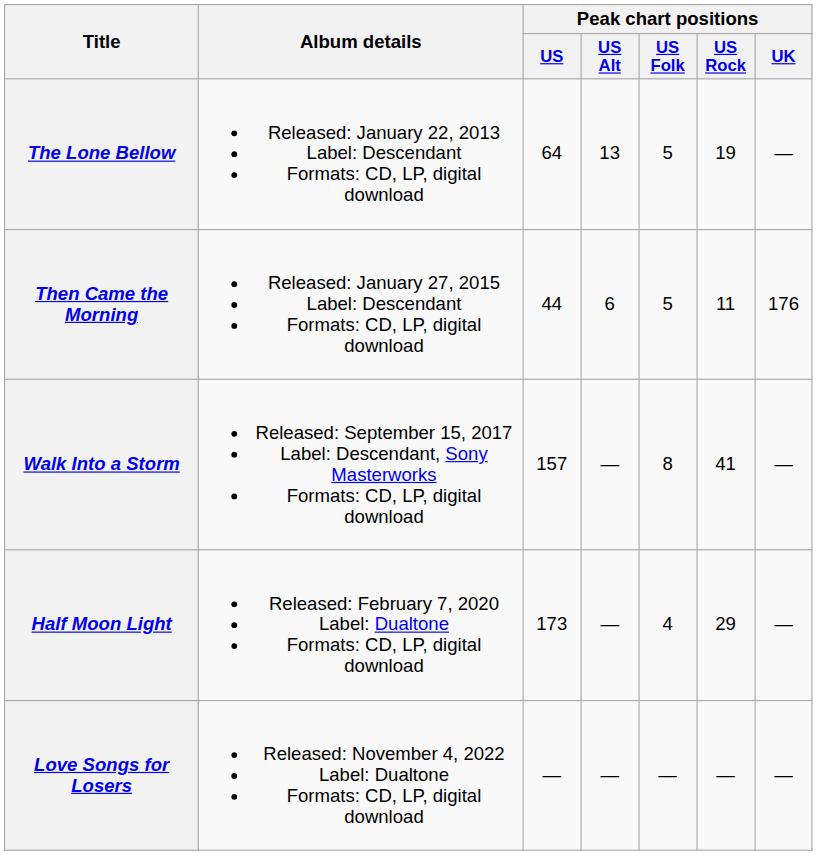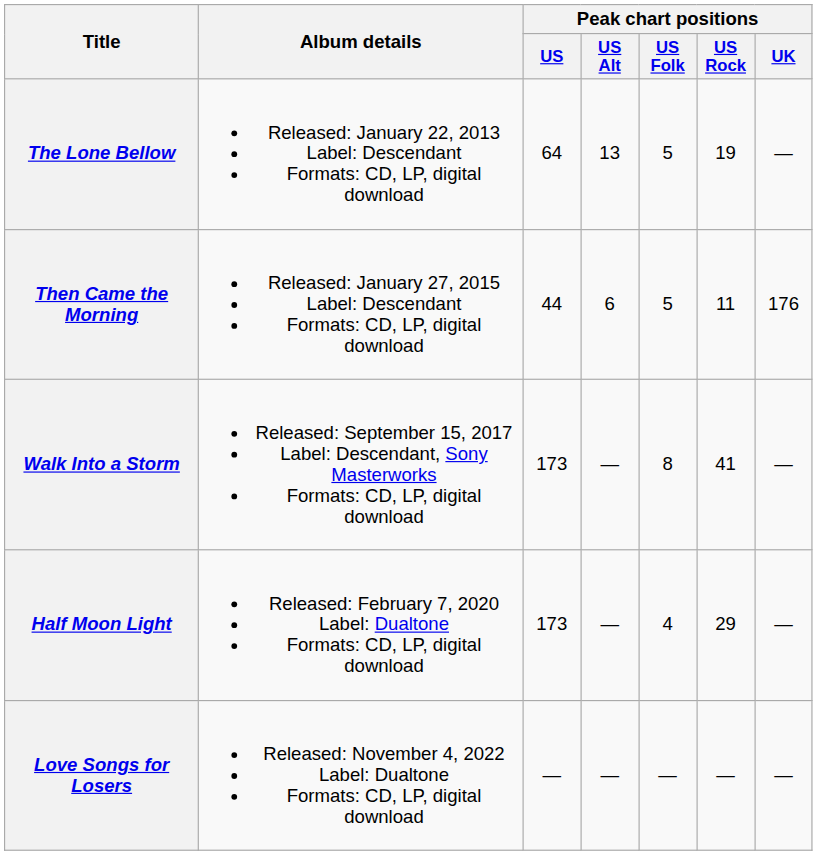 <table class="wikitable plainrowheaders" style="text-align:center;">
 <tr>
 <th scope="col" rowspan="2" style="width:10em;">Title</th>
 <th scope="col" rowspan="2" style="width:17em;">Album details</th>
 <th scope="col" colspan="5">Peak chart positions</th>
 </tr>
 <tr>
 <th scope="col" style="width:3em;font-size:90%;"><a href='#'>US</a><br></th>
 <th scope="col" style="width:3em;font-size:90%;"><a href='#'>US<br>Alt</a><br></th>
 <th scope="col" style="width:3em;font-size:90%;"><a href='#'>US<br>Folk</a><br></th>
 <th scope="col" style="width:3em;font-size:90%;"><a href='#'>US<br>Rock</a><br></th>
 <th scope="col" style="width:3em;font-size:90%;"><a href='#'>UK</a><br></th>
 </tr>
 <tr>
 <th scope="row"><em><a href='#'>The Lone Bellow</a></em></th>
 <td><br><ul><li>Released: January 22, 2013</li><li>Label: Descendant</li><li>Formats: CD, LP, digital download</li></ul></td>
 <td>64</td>
 <td>13</td>
 <td>5</td>
 <td>19</td>
 <td>—</td>
 </tr>
 <tr>
 <th scope="row"><em><a href='#'>Then Came the Morning</a></em></th>
 <td><br><ul><li>Released: January 27, 2015</li><li>Label: Descendant</li><li>Formats: CD, LP, digital download</li></ul></td>
 <td>44</td>
 <td>6</td>
 <td>5</td>
 <td>11</td>
 <td>176</td>
 </tr>
 <tr>
 <th scope="row"><em><a href='#'>Walk Into a Storm</a></em></th>
 <td><br><ul><li>Released: September 15, 2017</li><li>Label: Descendant, <a href='#'>Sony Masterworks</a></li><li>Formats: CD, LP, digital download</li></ul></td>
-<td>157</td>
+<td>173</td>
 <td>—</td>
 <td>8</td>
 <td>41</td>
 <td>—</td>
 </tr>
 <tr>
 <th scope="row"><em><a href='#'>Half Moon Light</a></em></th>
 <td><br><ul><li>Released: February 7, 2020</li><li>Label: <a href='#'>Dualtone</a></li><li>Formats: CD, LP, digital download</li></ul></td>
 <td>173</td>
 <td>—</td>
 <td>4</td>
 <td>29</td>
 <td>—</td>
 </tr>
 <tr>
 <th scope="row"><em><a href='#'>Love Songs for Losers</a></em></th>
 <td><br><ul><li>Released: November 4, 2022</li><li>Label: Dualtone</li><li>Formats: CD, LP, digital download</li></ul></td>
 <td>—</td>
 <td>—</td>
 <td>—</td>
 <td>—</td>
 <td>—</td>
 </tr>
 </table>
